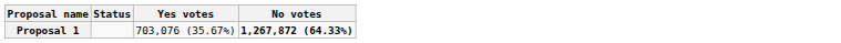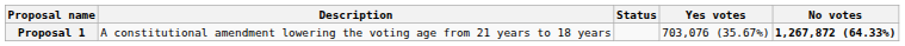 <table class="wikitable sortable plainrowheaders">
 <tr>
 <th scope="col">Proposal name</th>
+<th class="unsortable" scope="col">Description</th>
 <th scope="col">Status</th>
 <th scope="col">Yes votes</th>
 <th scope="col">No votes</th>
 </tr>
 <tr>
 <th scope="row">Proposal 1</th>
+<td>A constitutional amendment lowering the voting age from 21 years to 18 years</td>
 <td></td>
 <td>703,076 (35.67%)</td>
 <td><strong>1,267,872 (64.33%)</strong></td>
 </tr>
 </table>
